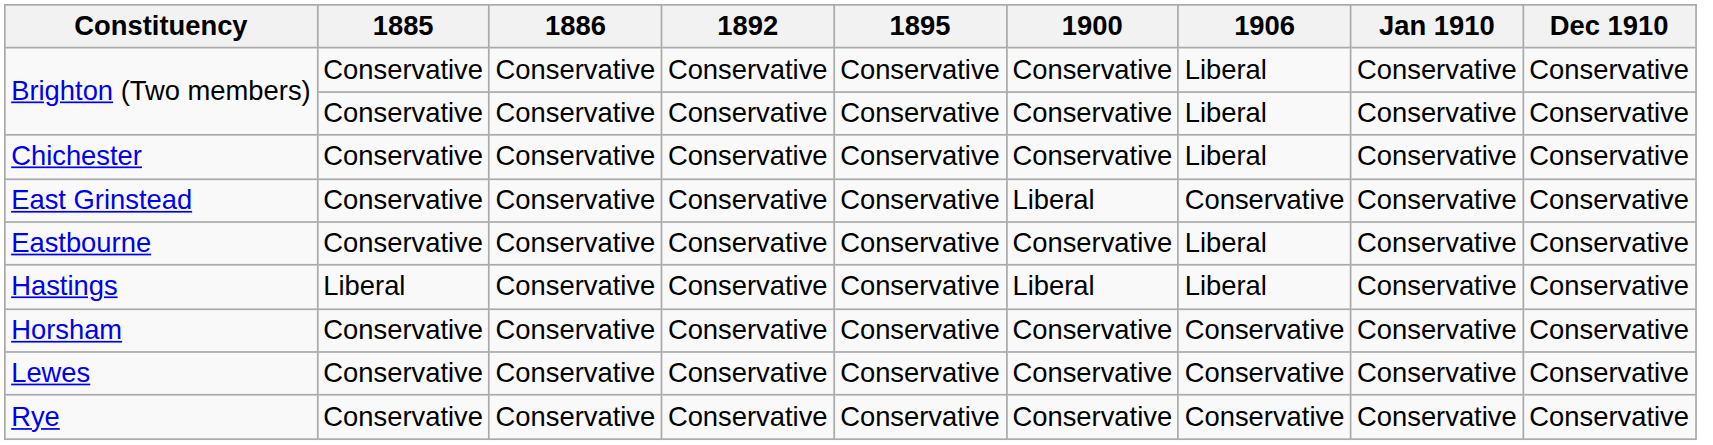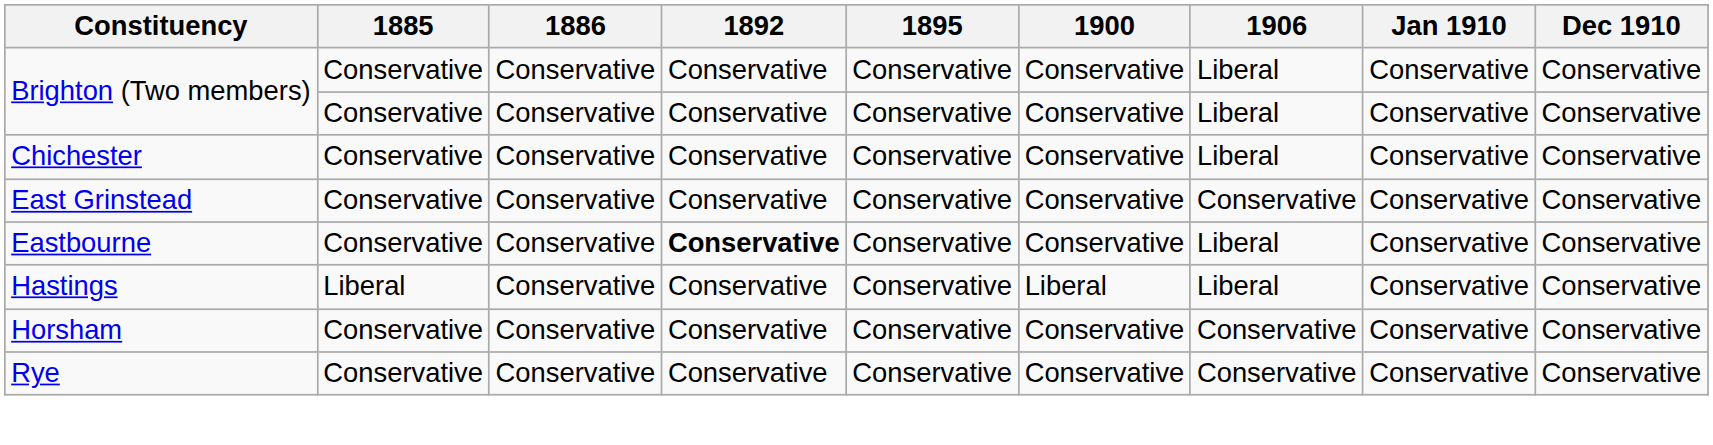 <table class="wikitable sortable">
 <tr>
 <th>Constituency</th>
 <th>1885</th>
 <th>1886</th>
 <th>1892</th>
 <th>1895</th>
 <th>1900</th>
 <th>1906</th>
 <th>Jan 1910</th>
 <th>Dec 1910</th>
 </tr>
 <tr>
 <td rowspan="2"><a href='#'>Brighton</a> (Two members)</td>
 <td bgcolor=>Conservative</td>
 <td bgcolor=>Conservative</td>
 <td bgcolor=>Conservative</td>
 <td bgcolor=>Conservative</td>
 <td bgcolor=>Conservative</td>
 <td bgcolor=>Liberal</td>
 <td bgcolor=>Conservative</td>
 <td bgcolor=>Conservative</td>
 </tr>
 <tr>
 <td bgcolor=>Conservative</td>
 <td bgcolor=>Conservative</td>
 <td bgcolor=>Conservative</td>
 <td bgcolor=>Conservative</td>
 <td bgcolor=>Conservative</td>
 <td bgcolor=>Liberal</td>
 <td bgcolor=>Conservative</td>
 <td bgcolor=>Conservative</td>
 </tr>
 <tr>
 <td><a href='#'>Chichester</a></td>
 <td bgcolor=>Conservative</td>
 <td bgcolor=>Conservative</td>
 <td bgcolor=>Conservative</td>
 <td bgcolor=>Conservative</td>
 <td bgcolor=>Conservative</td>
 <td bgcolor=>Liberal</td>
 <td bgcolor=>Conservative</td>
 <td bgcolor=>Conservative</td>
 </tr>
 <tr>
 <td><a href='#'>East Grinstead</a></td>
 <td bgcolor=>Conservative</td>
 <td bgcolor=>Conservative</td>
 <td bgcolor=>Conservative</td>
 <td bgcolor=>Conservative</td>
-<td bgcolor=>Liberal</td>
+<td bgcolor=>Conservative</td>
 <td bgcolor=>Conservative</td>
 <td bgcolor=>Conservative</td>
 <td bgcolor=>Conservative</td>
 </tr>
 <tr>
 <td><a href='#'>Eastbourne</a></td>
 <td bgcolor=>Conservative</td>
 <td bgcolor=>Conservative</td>
-<td bgcolor=>Conservative</td>
+<td bgcolor=><strong>Conservative</strong></td>
 <td bgcolor=>Conservative</td>
 <td bgcolor=>Conservative</td>
 <td bgcolor=>Liberal</td>
 <td bgcolor=>Conservative</td>
 <td bgcolor=>Conservative</td>
 </tr>
 <tr>
 <td><a href='#'>Hastings</a></td>
 <td bgcolor=>Liberal</td>
 <td bgcolor=>Conservative</td>
 <td bgcolor=>Conservative</td>
 <td bgcolor=>Conservative</td>
 <td bgcolor=>Liberal</td>
 <td bgcolor=>Liberal</td>
 <td bgcolor=>Conservative</td>
 <td bgcolor=>Conservative</td>
 </tr>
 <tr>
 <td><a href='#'>Horsham</a></td>
 <td bgcolor=>Conservative</td>
 <td bgcolor=>Conservative</td>
 <td bgcolor=>Conservative</td>
 <td bgcolor=>Conservative</td>
 <td bgcolor=>Conservative</td>
 <td bgcolor=>Conservative</td>
 <td bgcolor=>Conservative</td>
 <td bgcolor=>Conservative</td>
 </tr>
 <tr>
-<td><a href='#'>Lewes</a></td>
-<td bgcolor=>Conservative</td>
-<td bgcolor=>Conservative</td>
-<td bgcolor=>Conservative</td>
-<td bgcolor=>Conservative</td>
-<td bgcolor=>Conservative</td>
-<td bgcolor=>Conservative</td>
-<td bgcolor=>Conservative</td>
-<td bgcolor=>Conservative</td>
-</tr>
-<tr>
 <td><a href='#'>Rye</a></td>
 <td bgcolor=>Conservative</td>
 <td bgcolor=>Conservative</td>
 <td bgcolor=>Conservative</td>
 <td bgcolor=>Conservative</td>
 <td bgcolor=>Conservative</td>
 <td bgcolor=>Conservative</td>
 <td bgcolor=>Conservative</td>
 <td bgcolor=>Conservative</td>
 </tr>
 </table>
